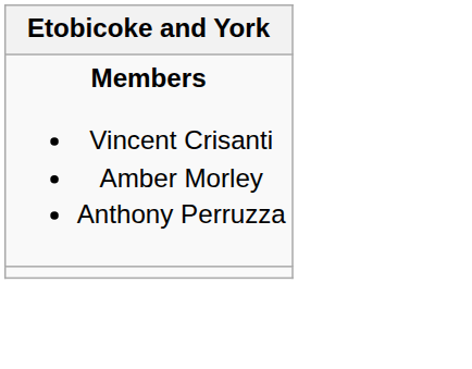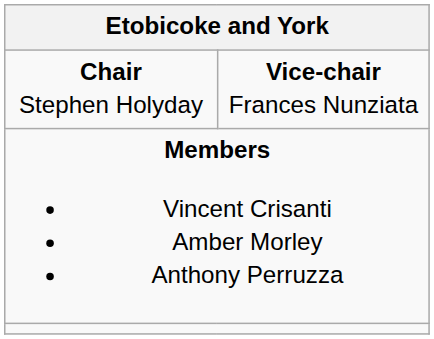 <table class="wikitable" style="line-height:1.4em; text-align:center;">
 <tr>
 <th colspan="2" scope="col">Etobicoke and York</th>
+</tr>
+<tr>
+<td style="width: 100pt;"><strong>Chair</strong><br>Stephen Holyday</td>
+<td style="width: 100pt;"><strong>Vice-chair</strong><br>Frances Nunziata</td>
 </tr>
 <tr>
 <td colspan="2"><strong>Members</strong><br><ul><li>Vincent Crisanti</li><li>Amber Morley</li><li>Anthony Perruzza</li></ul></td>
 </tr>
 <tr>
 <td colspan="2"></td>
 </tr>
 </table>
